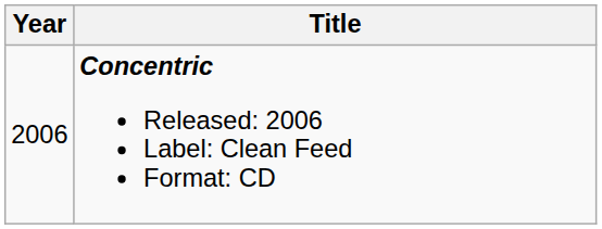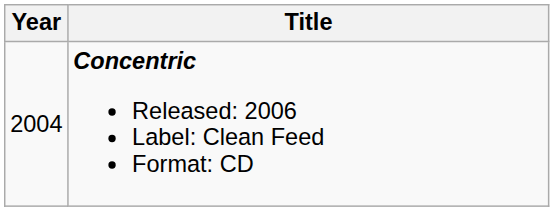 <table class="wikitable">
 <tr>
 <th>Year</th>
 <th style="width:225px;">Title</th>
 </tr>
 <tr>
-<td>2006</td>
+<td>2004</td>
 <td style="width:20em"><strong><em>Concentric</em></strong><br><ul><li>Released: 2006</li><li>Label: Clean Feed </li><li>Format: CD</li></ul></td>
 </tr>
 </table>
